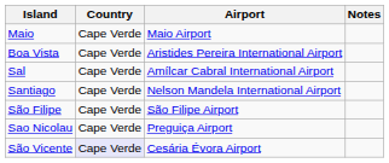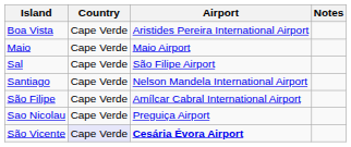 <table class= "wikitable sortable">
 <tr>
 <th>Island</th>
 <th>Country</th>
 <th>Airport</th>
 <th>Notes</th>
 </tr>
 <tr>
+<td><a href='#'>Boa Vista</a></td>
+<td>Cape Verde</td>
+<td><a href='#'>Aristides Pereira International Airport</a></td>
+<td align=center></td>
+</tr>
+<tr>
 <td><a href='#'>Maio</a></td>
 <td>Cape Verde</td>
 <td><a href='#'>Maio Airport</a></td>
 <td align=center></td>
 </tr>
 <tr>
-<td><a href='#'>Boa Vista</a></td>
-<td>Cape Verde</td>
-<td><a href='#'>Aristides Pereira International Airport</a></td>
-<td align=center></td>
-</tr>
-<tr>
 <td><a href='#'>Sal</a></td>
 <td>Cape Verde</td>
-<td><a href='#'>Amílcar Cabral International Airport</a></td>
+<td><a href='#'>São Filipe Airport</a></td>
 <td align=center></td>
 </tr>
 <tr>
 <td><a href='#'>Santiago</a></td>
 <td>Cape Verde</td>
 <td><a href='#'>Nelson Mandela International Airport</a></td>
 <td></td>
 </tr>
 <tr>
 <td><a href='#'>São Filipe</a></td>
 <td>Cape Verde</td>
-<td><a href='#'>São Filipe Airport</a></td>
+<td><a href='#'>Amílcar Cabral International Airport</a></td>
 <td align=center></td>
 </tr>
 <tr>
 <td><a href='#'>Sao Nicolau</a></td>
 <td>Cape Verde</td>
 <td><a href='#'>Preguiça Airport</a></td>
 <td align=center></td>
 </tr>
 <tr>
 <td><a href='#'>São Vicente</a></td>
 <td style="background: lavender;">Cape Verde</td>
-<td><a href='#'>Cesária Évora Airport</a></td>
+<td><strong><a href='#'>Cesária Évora Airport</a></strong></td>
 <td align=center></td>
 </tr>
 </table>
